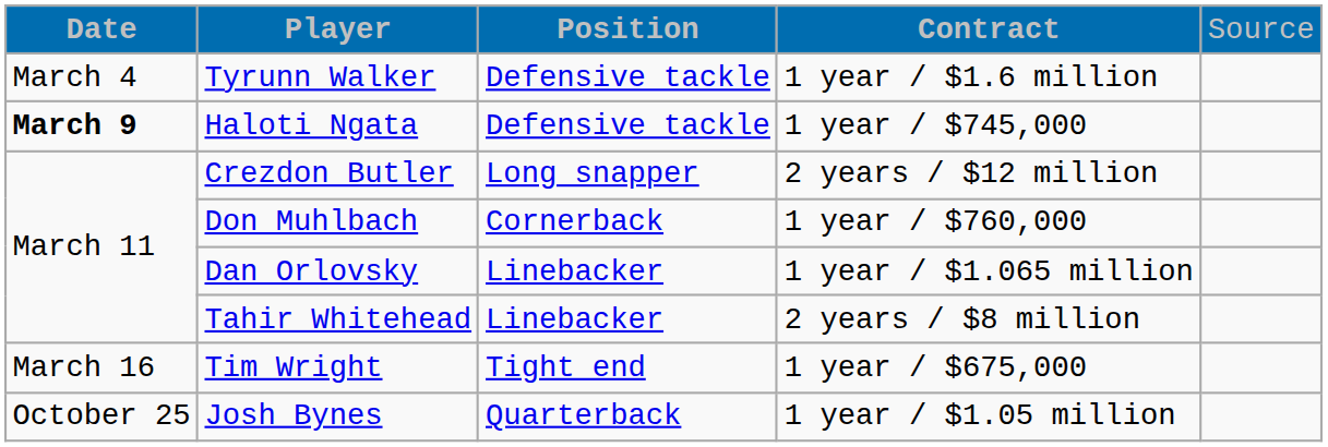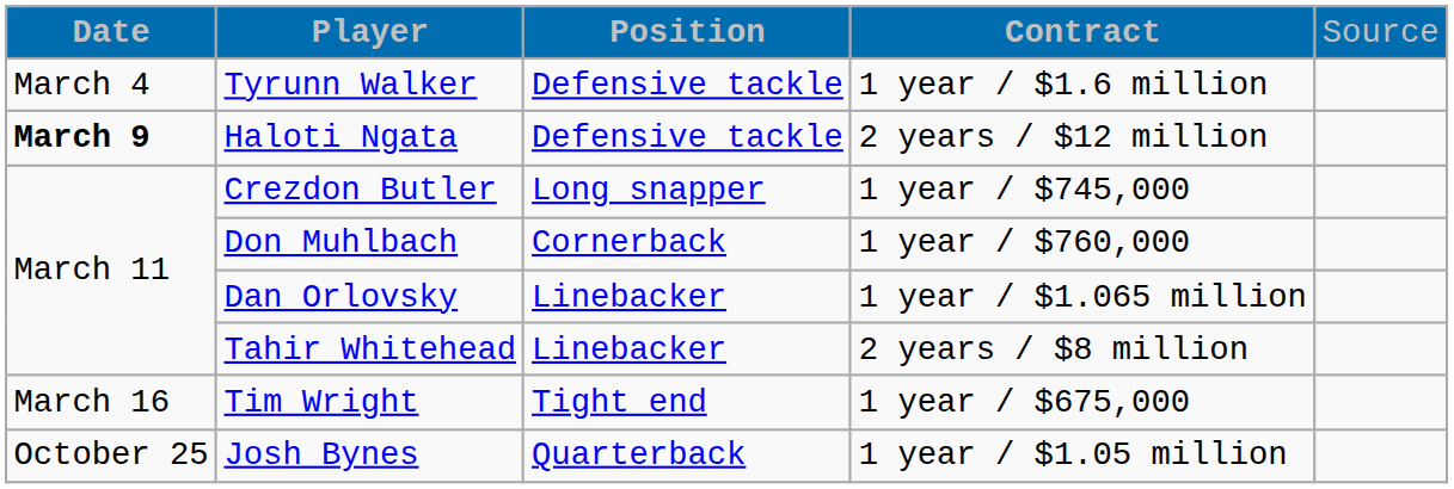 <table class="wikitable">
 <tr>
 <th style="background:#006DB0;color:silver">Date</th>
 <th style="background:#006DB0;color:silver">Player</th>
 <th style="background:#006DB0;color:silver">Position</th>
 <th style="background:#006DB0;color:silver">Contract</th>
 <td ! style="background:#006DB0;color:silver">Source</td>
 </tr>
 <tr>
 <td>March 4</td>
 <td><a href='#'>Tyrunn Walker</a></td>
 <td><a href='#'>Defensive tackle</a></td>
 <td>1 year / $1.6 million</td>
 <td></td>
 </tr>
 <tr>
 <td><strong>March 9</strong></td>
 <td><a href='#'>Haloti Ngata</a></td>
 <td><a href='#'>Defensive tackle</a></td>
-<td>1 year / $745,000</td>
+<td>2 years / $12 million</td>
 <td></td>
 </tr>
 <tr>
 <td rowspan="4">March 11</td>
 <td><a href='#'>Crezdon Butler</a></td>
 <td><a href='#'>Long snapper</a></td>
-<td>2 years / $12 million</td>
+<td>1 year / $745,000</td>
 <td></td>
 </tr>
 <tr>
 <td><a href='#'>Don Muhlbach</a></td>
 <td><a href='#'>Cornerback</a></td>
 <td>1 year / $760,000</td>
 <td></td>
 </tr>
 <tr>
 <td><a href='#'>Dan Orlovsky</a></td>
 <td><a href='#'>Linebacker</a></td>
 <td>1 year / $1.065 million</td>
 <td></td>
 </tr>
 <tr>
 <td><a href='#'>Tahir Whitehead</a></td>
 <td><a href='#'>Linebacker</a></td>
 <td>2 years / $8 million</td>
 <td></td>
 </tr>
 <tr>
 <td>March 16</td>
 <td><a href='#'>Tim Wright</a></td>
 <td><a href='#'>Tight end</a></td>
 <td>1 year / $675,000</td>
 <td></td>
 </tr>
 <tr>
 <td>October 25</td>
 <td><a href='#'>Josh Bynes</a></td>
 <td><a href='#'>Quarterback</a></td>
 <td>1 year / $1.05 million</td>
 <td></td>
 </tr>
 </table>
